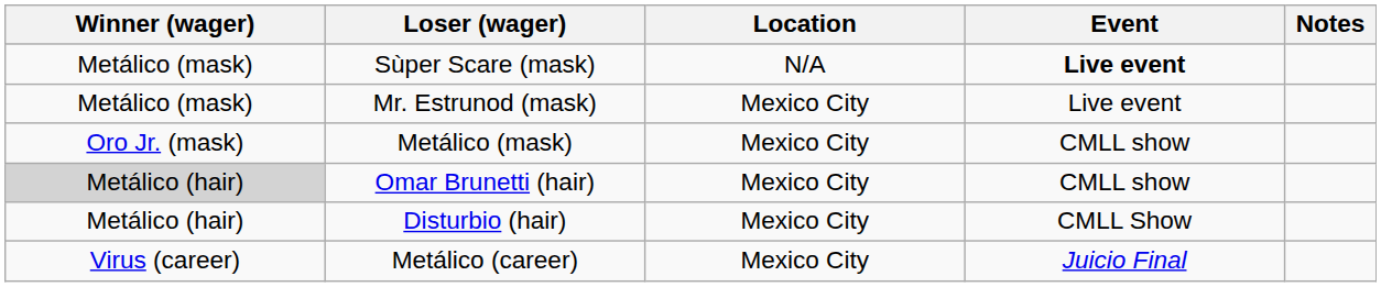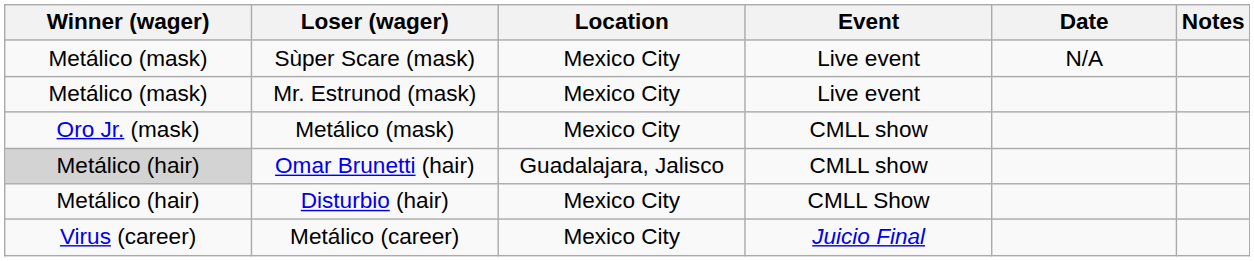 <table class="wikitable sortable" width=100%  style="text-align: center">
 <tr>
 <th width=20% scope="col">Winner (wager)</th>
 <th width=20% scope="col">Loser (wager)</th>
 <th width=20% scope="col">Location</th>
 <th width=20% scope="col">Event</th>
+<th width=15% scope="col">Date</th>
 <th class="unsortable" width=5% scope="col">Notes</th>
 </tr>
 <tr>
 <td>Metálico (mask)</td>
 <td>Sùper Scare (mask)</td>
+<td>Mexico City</td>
+<td>Live event</td>
 <td>N/A</td>
-<td><strong>Live event</strong></td>
 <td></td>
 </tr>
 <tr>
 <td>Metálico (mask)</td>
 <td>Mr. Estrunod (mask)</td>
 <td>Mexico City</td>
 <td>Live event</td>
+<td></td>
 <td> </td>
 </tr>
 <tr>
 <td><a href='#'>Oro Jr.</a> (mask)</td>
 <td>Metálico (mask)</td>
 <td>Mexico City</td>
 <td>CMLL show</td>
 <td></td>
+<td></td>
 </tr>
 <tr>
 <td style="background: lightgrey;">Metálico (hair)</td>
 <td><a href='#'>Omar Brunetti</a> (hair)</td>
-<td>Mexico City</td>
+<td>Guadalajara, Jalisco</td>
 <td>CMLL show</td>
+<td></td>
 <td> </td>
 </tr>
 <tr>
 <td>Metálico (hair)</td>
 <td><a href='#'>Disturbio</a> (hair)</td>
 <td>Mexico City</td>
 <td>CMLL Show</td>
 <td></td>
+<td></td>
 </tr>
 <tr>
 <td><a href='#'>Virus</a> (career)</td>
 <td>Metálico (career)</td>
 <td>Mexico City</td>
 <td><em><a href='#'>Juicio Final</a></em></td>
 <td></td>
+<td></td>
 </tr>
 </table>
